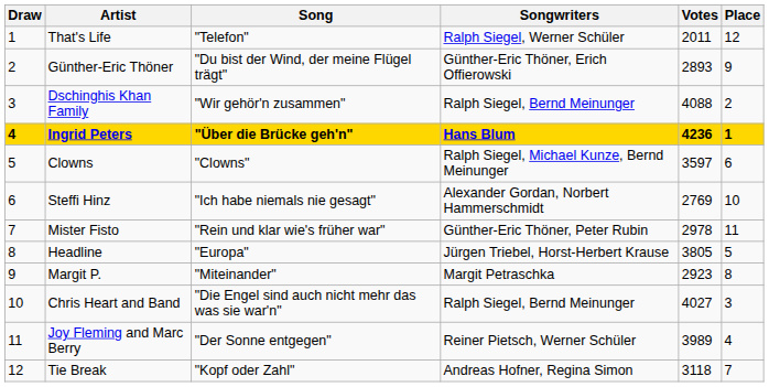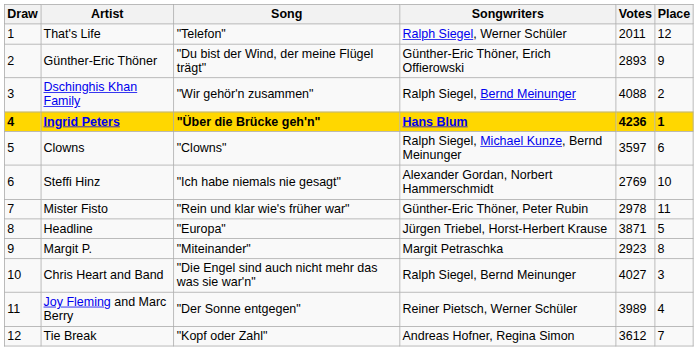 <table class="sortable wikitable" style="margin: 1em auto 1em auto">
 <tr>
 <th>Draw</th>
 <th>Artist</th>
 <th>Song</th>
 <th>Songwriters</th>
 <th>Votes</th>
 <th>Place</th>
 </tr>
 <tr>
 <td>1</td>
 <td>That's Life</td>
 <td>"Telefon"</td>
 <td><a href='#'>Ralph Siegel</a>, Werner Schüler</td>
 <td>2011</td>
 <td>12</td>
 </tr>
 <tr>
 <td>2</td>
 <td>Günther-Eric Thöner</td>
 <td>"Du bist der Wind, der meine Flügel trägt"</td>
 <td>Günther-Eric Thöner, Erich Offierowski</td>
 <td>2893</td>
 <td>9</td>
 </tr>
 <tr>
 <td>3</td>
 <td><a href='#'>Dschinghis Khan Family</a></td>
 <td>"Wir gehör'n zusammen"</td>
 <td>Ralph Siegel, <a href='#'>Bernd Meinunger</a></td>
 <td>4088</td>
 <td>2</td>
 </tr>
 <tr style="background:gold; font-weight:bold;">
 <td>4</td>
 <td><a href='#'>Ingrid Peters</a></td>
 <td>"Über die Brücke geh'n"</td>
 <td><a href='#'>Hans Blum</a></td>
 <td>4236</td>
 <td>1</td>
 </tr>
 <tr>
 <td>5</td>
 <td>Clowns</td>
 <td>"Clowns"</td>
 <td>Ralph Siegel, <a href='#'>Michael Kunze</a>, Bernd Meinunger</td>
 <td>3597</td>
 <td>6</td>
 </tr>
 <tr>
 <td>6</td>
 <td>Steffi Hinz</td>
 <td>"Ich habe niemals nie gesagt"</td>
 <td>Alexander Gordan, Norbert Hammerschmidt</td>
 <td>2769</td>
 <td>10</td>
 </tr>
 <tr>
 <td>7</td>
 <td>Mister Fisto</td>
 <td>"Rein und klar wie's früher war"</td>
 <td>Günther-Eric Thöner, Peter Rubin</td>
 <td>2978</td>
 <td>11</td>
 </tr>
 <tr>
 <td>8</td>
 <td>Headline</td>
 <td>"Europa"</td>
 <td>Jürgen Triebel, Horst-Herbert Krause</td>
-<td>3805</td>
+<td>3871</td>
 <td>5</td>
 </tr>
 <tr>
 <td>9</td>
 <td>Margit P.</td>
 <td>"Miteinander"</td>
 <td>Margit Petraschka</td>
 <td>2923</td>
 <td>8</td>
 </tr>
 <tr>
 <td>10</td>
 <td>Chris Heart and Band</td>
 <td>"Die Engel sind auch nicht mehr das was sie war'n"</td>
 <td>Ralph Siegel, Bernd Meinunger</td>
 <td>4027</td>
 <td>3</td>
 </tr>
 <tr>
 <td>11</td>
 <td><a href='#'>Joy Fleming</a> and Marc Berry</td>
 <td>"Der Sonne entgegen"</td>
 <td>Reiner Pietsch, Werner Schüler</td>
 <td>3989</td>
 <td>4</td>
 </tr>
 <tr>
 <td>12</td>
 <td>Tie Break</td>
 <td>"Kopf oder Zahl"</td>
 <td>Andreas Hofner, Regina Simon</td>
-<td>3118</td>
+<td>3612</td>
 <td>7</td>
 </tr>
 </table>
